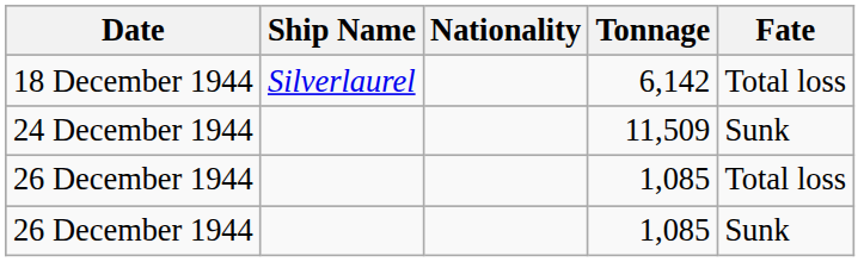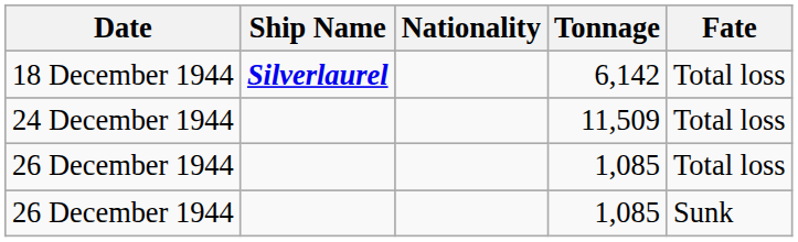 <table class="wikitable sortable">
 <tr>
 <th>Date</th>
 <th>Ship Name</th>
 <th>Nationality</th>
 <th>Tonnage<br></th>
 <th>Fate</th>
 </tr>
 <tr>
 <td align="right">18 December 1944</td>
-<td align="left"><a href='#'><em>Silverlaurel</em></a></td>
+<td align="left"><strong><a href='#'><em>Silverlaurel</em></a></strong></td>
 <td align="left"></td>
 <td align="right">6,142</td>
 <td align="left">Total loss</td>
 </tr>
 <tr>
 <td align="right">24 December 1944</td>
 <td align="left"></td>
 <td align="left"></td>
 <td align="right">11,509</td>
-<td align="left">Sunk</td>
+<td align="left">Total loss</td>
 </tr>
 <tr>
 <td align="right">26 December 1944</td>
 <td align="left"></td>
 <td align="left"></td>
 <td align="right">1,085</td>
 <td align="left">Total loss</td>
 </tr>
 <tr>
 <td align="right">26 December 1944</td>
 <td align="left"></td>
 <td align="left"></td>
 <td align="right">1,085</td>
 <td align="left">Sunk</td>
 </tr>
 </table>
